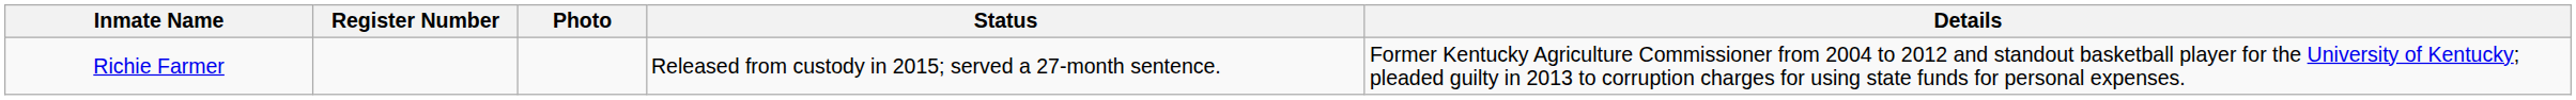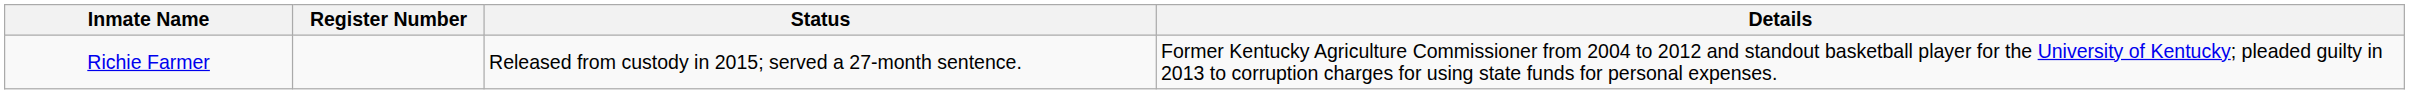 <table class="wikitable sortable">
 <tr>
 <th width=12%>Inmate Name</th>
 <th width=8%>Register Number</th>
-<th width=5%>Photo</th>
 <th width=28%>Status</th>
 <th width=52%>Details</th>
 </tr>
 <tr>
 <td style="text-align:center;"><a href='#'>Richie Farmer</a></td>
 <td style="text-align:center;"></td>
-<td></td>
 <td>Released from custody in 2015; served a 27-month sentence.</td>
 <td>Former Kentucky Agriculture Commissioner from 2004 to 2012 and standout basketball player for the <a href='#'>University of Kentucky</a>; pleaded guilty in 2013 to corruption charges for using state funds for personal expenses.</td>
 </tr>
 </table>
